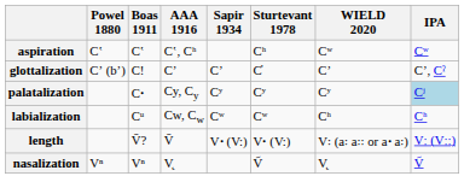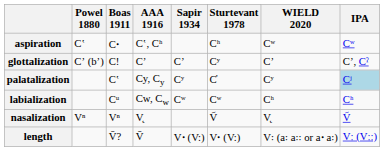 <table class="wikitable Unicode">
 <tr>
 <th></th>
 <th>Powel<br>1880</th>
 <th>Boas<br>1911</th>
 <th>AAA<br>1916</th>
 <th>Sapir<br>1934</th>
 <th>Sturtevant<br>1978</th>
 <th>WIELD<br>2020</th>
 <th>IPA</th>
 </tr>
 <tr>
 <th>aspiration</th>
 <td>Cʽ</td>
-<td>Cʽ</td>
+<td>Cꞏ</td>
 <td>Cʽ, Cʰ</td>
 <td></td>
 <td>Cʰ</td>
 <td>Cʷ</td>
 <td><a href='#'>Cʷ</a></td>
 </tr>
 <tr>
 <th>glottalization</th>
 <td>Cʼ (bʼ)</td>
 <td>C!</td>
 <td>Cʼ</td>
 <td>Cʼ</td>
-<td>C̓</td>
+<td>Cʸ</td>
 <td>Cʼ</td>
 <td>Cʼ, <a href='#'>Cˀ</a></td>
 </tr>
 <tr>
 <th>palatalization</th>
 <td></td>
-<td>Cꞏ</td>
+<td>Cʽ</td>
 <td>Cy, C<sub>y</sub></td>
 <td>Cʸ</td>
-<td>Cʸ</td>
+<td>C̓</td>
 <td>Cʸ</td>
 <td style="background: lightblue;"><a href='#'>Cʲ</a></td>
 </tr>
 <tr>
 <th>labialization</th>
 <td></td>
 <td>Cᵘ</td>
 <td>Cw, C<sub>w</sub></td>
 <td>Cʷ</td>
 <td>Cʷ</td>
 <td>Cʰ</td>
 <td><a href='#'>Cʰ</a></td>
 </tr>
 <tr>
+<th>nasalization</th>
+<td>Vⁿ</td>
+<td>Vⁿ</td>
+<td>V̨</td>
+<td></td>
+<td>Ṽ</td>
+<td>V̨</td>
+<td><a href='#'>Ṽ</a></td>
+</tr>
+<tr>
 <th>length</th>
 <td></td>
 <td>V̄?</td>
 <td>V̄</td>
 <td>Vꞏ (V:)</td>
 <td>Vꞏ (V:)</td>
 <td>V꞉ (a꞉ a꞉꞉ or aꞏ a꞉)</td>
 <td><a href='#'>Vː (Vːː)</a></td>
 </tr>
-<tr>
-<th>nasalization</th>
-<td>Vⁿ</td>
-<td>Vⁿ</td>
-<td>V̨</td>
-<td></td>
-<td>Ṽ</td>
-<td>V̨</td>
-<td><a href='#'>Ṽ</a></td>
-</tr>
 </table>
